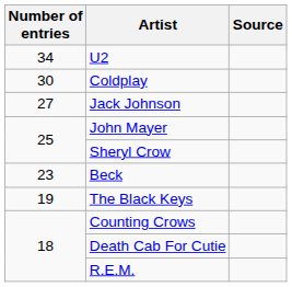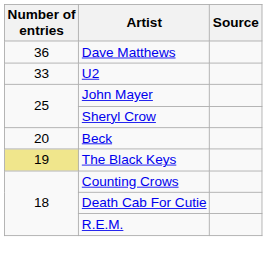 <table class="wikitable">
 <tr>
 <th>Number of <br>entries</th>
 <th>Artist</th>
 <th>Source</th>
 </tr>
 <tr>
-<td rowspan="1" style="text-align:center;">34</td>
-<td><a href='#'>U2</a></td>
+<td rowspan="1" style="text-align:center;">36</td>
+<td><a href='#'>Dave Matthews</a></td>
 <td></td>
 </tr>
 <tr>
-<td rowspan="1" style="text-align:center;">30</td>
-<td><a href='#'>Coldplay</a></td>
-<td></td>
-</tr>
-<tr>
-<td rowspan="1" style="text-align:center;">27</td>
-<td><a href='#'>Jack Johnson</a></td>
+<td rowspan="1" style="text-align:center;">33</td>
+<td><a href='#'>U2</a></td>
 <td></td>
 </tr>
 <tr>
 <td rowspan="2" style="text-align:center;">25</td>
 <td><a href='#'>John Mayer</a></td>
 <td></td>
 </tr>
 <tr>
 <td><a href='#'>Sheryl Crow</a></td>
 <td></td>
 </tr>
 <tr>
-<td rowspan="1" style="text-align:center;">23</td>
+<td rowspan="1" style="text-align:center;">20</td>
 <td><a href='#'>Beck</a></td>
 <td></td>
 </tr>
 <tr>
-<td rowspan="1" style="text-align:center;">19</td>
+<td rowspan="1" style="background: khaki; text-align:center;">19</td>
 <td><a href='#'>The Black Keys</a></td>
 <td></td>
 </tr>
 <tr>
 <td rowspan="3" style="text-align:center;">18</td>
 <td><a href='#'>Counting Crows</a></td>
 <td></td>
 </tr>
 <tr>
 <td><a href='#'>Death Cab For Cutie</a></td>
 <td></td>
 </tr>
 <tr>
 <td><a href='#'>R.E.M.</a></td>
 <td></td>
 </tr>
 </table>
